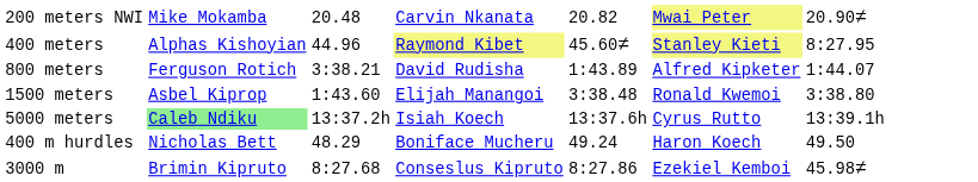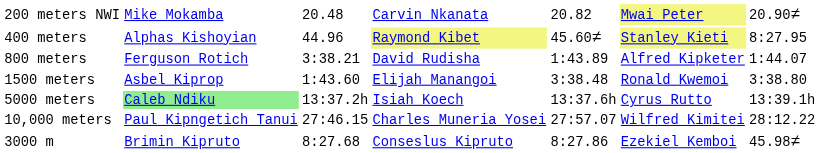 <table>
 <tr>
 <td>200 meters NWI</td>
 <td><a href='#'>Mike Mokamba</a></td>
 <td>20.48</td>
 <td><a href='#'>Carvin Nkanata</a></td>
 <td>20.82</td>
 <td bgcolor=#F3F781><a href='#'>Mwai Peter</a></td>
 <td>20.90<big>≠</big></td>
 </tr>
 <tr>
 <td>400 meters</td>
 <td><a href='#'>Alphas Kishoyian</a></td>
 <td>44.96</td>
 <td bgcolor=#F3F781><a href='#'>Raymond Kibet</a></td>
 <td>45.60<big>≠</big></td>
 <td bgcolor=#F3F781><a href='#'>Stanley Kieti</a></td>
 <td>8:27.95</td>
 </tr>
 <tr>
 <td>800 meters</td>
 <td><a href='#'>Ferguson Rotich</a></td>
 <td>3:38.21</td>
 <td><a href='#'>David Rudisha</a></td>
 <td>1:43.89</td>
 <td><a href='#'>Alfred Kipketer</a></td>
 <td>1:44.07</td>
 </tr>
 <tr>
 <td>1500 meters</td>
 <td><a href='#'>Asbel Kiprop</a></td>
 <td>1:43.60</td>
 <td><a href='#'>Elijah Manangoi</a></td>
 <td>3:38.48</td>
 <td><a href='#'>Ronald Kwemoi</a></td>
 <td>3:38.80</td>
 </tr>
 <tr>
 <td>5000 meters</td>
 <td style="background: lightgreen;"><a href='#'>Caleb Ndiku</a></td>
 <td>13:37.2h</td>
 <td><a href='#'>Isiah Koech</a></td>
 <td>13:37.6h</td>
 <td><a href='#'>Cyrus Rutto</a></td>
 <td>13:39.1h</td>
 </tr>
 <tr>
-<td>400 m hurdles</td>
-<td><a href='#'>Nicholas Bett</a></td>
-<td>48.29</td>
-<td><a href='#'>Boniface Mucheru</a></td>
-<td>49.24</td>
-<td><a href='#'>Haron Koech</a></td>
-<td>49.50</td>
+<td>10,000 meters</td>
+<td><a href='#'>Paul Kipngetich Tanui</a></td>
+<td>27:46.15</td>
+<td><a href='#'>Charles Muneria Yosei</a></td>
+<td>27:57.07</td>
+<td><a href='#'>Wilfred Kimitei</a></td>
+<td>28:12.22</td>
 </tr>
 <tr>
 <td>3000 m </td>
 <td><a href='#'>Brimin Kipruto</a></td>
 <td>8:27.68</td>
 <td><a href='#'>Conseslus Kipruto</a></td>
 <td>8:27.86</td>
 <td><a href='#'>Ezekiel Kemboi</a></td>
 <td>45.98<big>≠</big></td>
 </tr>
 </table>
